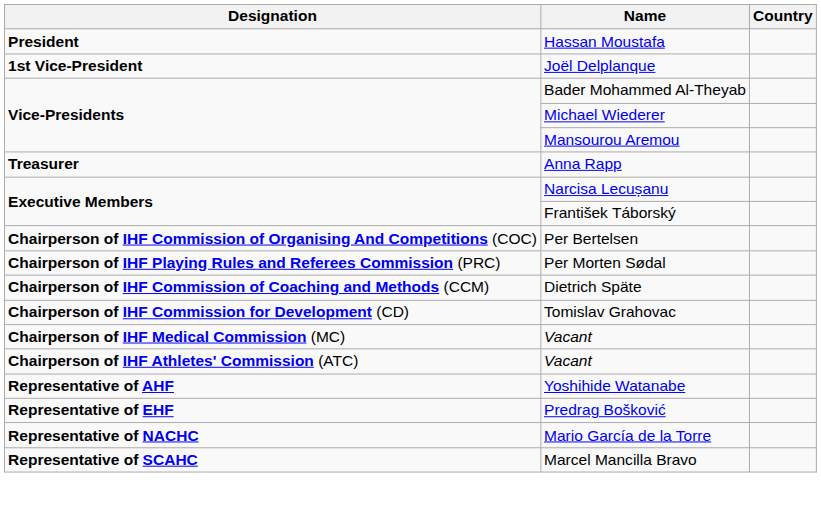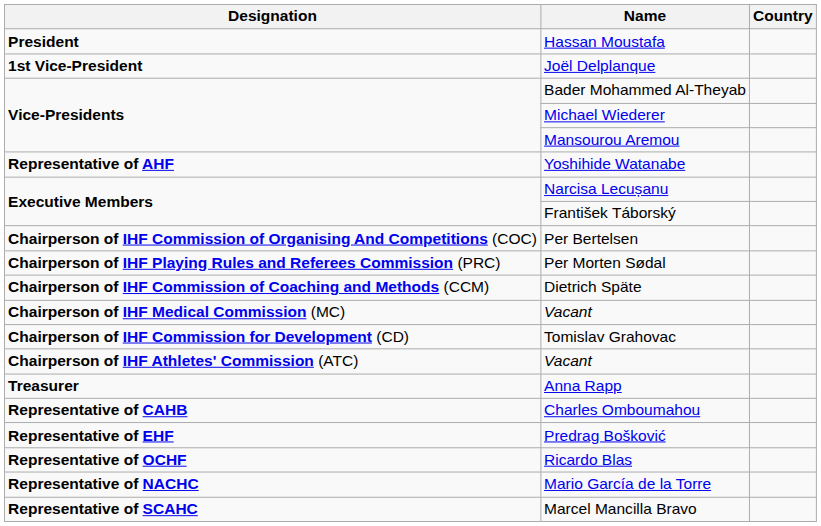 <table class="wikitable">
 <tr>
 <th>Designation</th>
 <th>Name</th>
 <th>Country</th>
 </tr>
 <tr>
 <td><strong>President</strong></td>
 <td><a href='#'>Hassan Moustafa</a></td>
 <td></td>
 </tr>
 <tr>
 <td><strong>1st Vice-President</strong></td>
 <td><a href='#'>Joël Delplanque</a></td>
 <td></td>
 </tr>
 <tr>
 <td rowspan=3><strong>Vice-Presidents</strong></td>
 <td>Bader Mohammed Al-Theyab</td>
 <td></td>
 </tr>
 <tr>
 <td><a href='#'>Michael Wiederer</a></td>
 <td></td>
 </tr>
 <tr>
 <td><a href='#'>Mansourou Aremou</a></td>
 <td></td>
 </tr>
 <tr>
-<td><strong>Treasurer</strong></td>
-<td><a href='#'>Anna Rapp</a></td>
+<td><strong>Representative of <a href='#'>AHF</a></strong></td>
+<td><a href='#'>Yoshihide Watanabe</a></td>
 <td></td>
 </tr>
 <tr>
 <td rowspan=2><strong>Executive Members</strong></td>
 <td><a href='#'>Narcisa Lecușanu</a></td>
 <td></td>
 </tr>
 <tr>
 <td>František Táborský</td>
 <td></td>
 </tr>
 <tr>
 <td><strong>Chairperson of <a href='#'>IHF Commission of Organising And Competitions</a></strong> (COC)</td>
 <td>Per Bertelsen</td>
 <td></td>
 </tr>
 <tr>
 <td><strong>Chairperson of <a href='#'>IHF Playing Rules and Referees Commission</a></strong> (PRC)</td>
 <td>Per Morten Sødal</td>
 <td></td>
 </tr>
 <tr>
 <td><strong>Chairperson of <a href='#'>IHF Commission of Coaching and Methods</a></strong> (CCM)</td>
 <td>Dietrich Späte</td>
 <td></td>
 </tr>
 <tr>
-<td><strong>Chairperson of <a href='#'>IHF Commission for Development</a></strong> (CD)</td>
-<td>Tomislav Grahovac</td>
+<td><strong>Chairperson of <a href='#'>IHF Medical Commission</a></strong> (MC)</td>
+<td><em>Vacant</em></td>
 <td></td>
 </tr>
 <tr>
-<td><strong>Chairperson of <a href='#'>IHF Medical Commission</a></strong> (MC)</td>
-<td><em>Vacant</em></td>
+<td><strong>Chairperson of <a href='#'>IHF Commission for Development</a></strong> (CD)</td>
+<td>Tomislav Grahovac</td>
 <td></td>
 </tr>
 <tr>
 <td><strong>Chairperson of <a href='#'>IHF Athletes' Commission</a></strong> (ATC)</td>
 <td><em>Vacant</em></td>
 <td></td>
 </tr>
 <tr>
-<td><strong>Representative of <a href='#'>AHF</a></strong></td>
-<td><a href='#'>Yoshihide Watanabe</a></td>
+<td><strong>Treasurer</strong></td>
+<td><a href='#'>Anna Rapp</a></td>
+<td></td>
+</tr>
+<tr>
+<td><strong>Representative of <a href='#'>CAHB</a></strong></td>
+<td><a href='#'>Charles Omboumahou</a></td>
 <td></td>
 </tr>
 <tr>
 <td><strong>Representative of <a href='#'>EHF</a></strong></td>
 <td><a href='#'>Predrag Bošković</a></td>
+<td></td>
+</tr>
+<tr>
+<td><strong>Representative of <a href='#'>OCHF</a></strong></td>
+<td><a href='#'>Ricardo Blas</a></td>
 <td></td>
 </tr>
 <tr>
 <td><strong>Representative of <a href='#'>NACHC</a></strong></td>
 <td><a href='#'>Mario García de la Torre</a></td>
 <td></td>
 </tr>
 <tr>
 <td><strong>Representative of <a href='#'>SCAHC</a></strong></td>
 <td>Marcel Mancilla Bravo</td>
 <td></td>
 </tr>
 </table>
